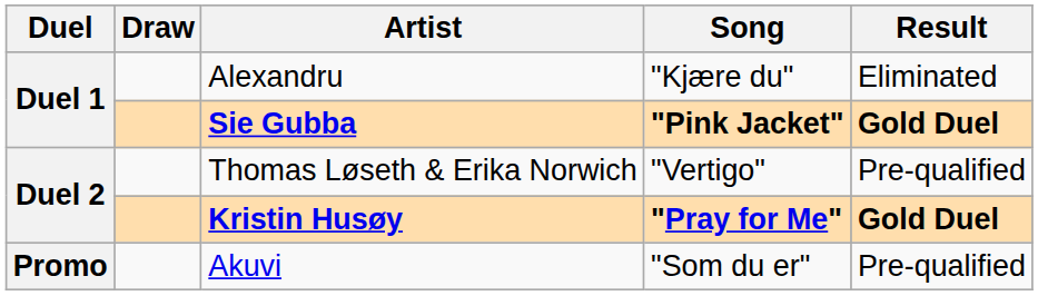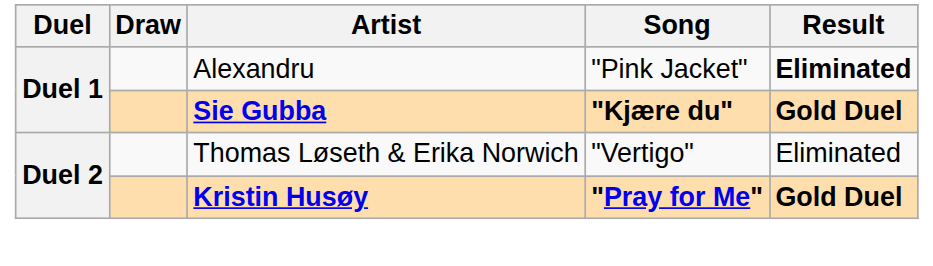 <table class="sortable wikitable" style="margin: 1em auto 1em auto">
 <tr>
 <th scope="col">Duel</th>
 <th scope="col">Draw</th>
 <th scope="col">Artist</th>
 <th scope="col">Song</th>
 <th scope="col">Result</th>
 </tr>
 <tr>
 <th scope="row" rowspan="2">Duel 1</th>
 <td></td>
 <td>Alexandru</td>
-<td>"Kjære du"</td>
-<td>Eliminated</td>
+<td>"Pink Jacket"</td>
+<td><strong>Eliminated</strong></td>
 </tr>
 <tr style="background: navajowhite; font-weight: bold;">
 <td></td>
 <td><a href='#'>Sie Gubba</a></td>
-<td>"Pink Jacket"</td>
+<td>"Kjære du"</td>
 <td>Gold Duel</td>
 </tr>
 <tr>
 <th scope="row" rowspan="2">Duel 2</th>
 <td></td>
 <td>Thomas Løseth & Erika Norwich</td>
 <td>"Vertigo"</td>
-<td>Pre-qualified</td>
+<td>Eliminated</td>
 </tr>
 <tr style="background: navajowhite; font-weight: bold;">
 <td></td>
 <td><a href='#'>Kristin Husøy</a></td>
 <td>"<a href='#'>Pray for Me</a>"</td>
 <td>Gold Duel</td>
 </tr>
-<tr>
-<th scope="row">Promo</th>
-<td></td>
-<td><a href='#'>Akuvi</a></td>
-<td>"Som du er"</td>
-<td>Pre-qualified</td>
-</tr>
 </table>
